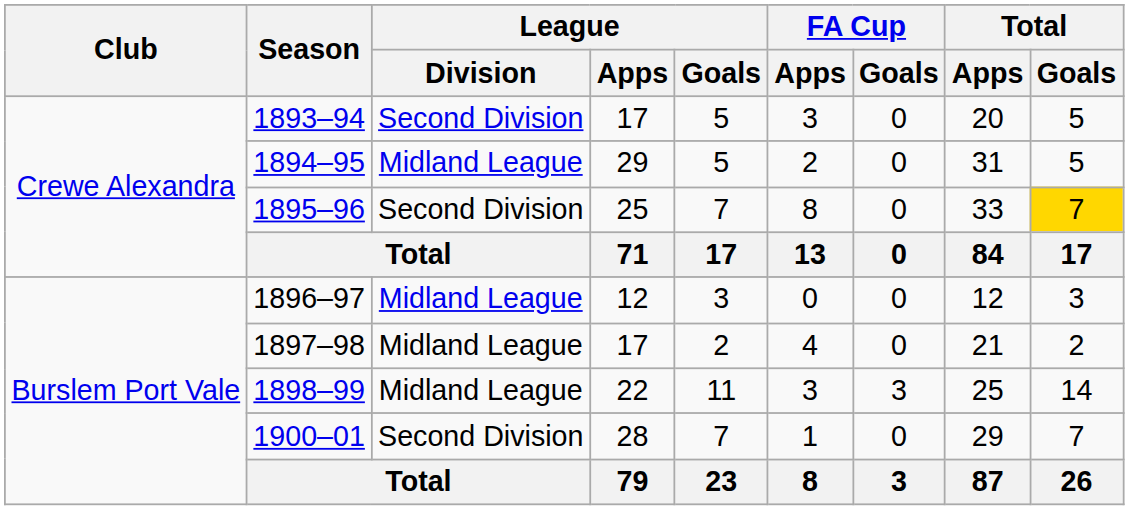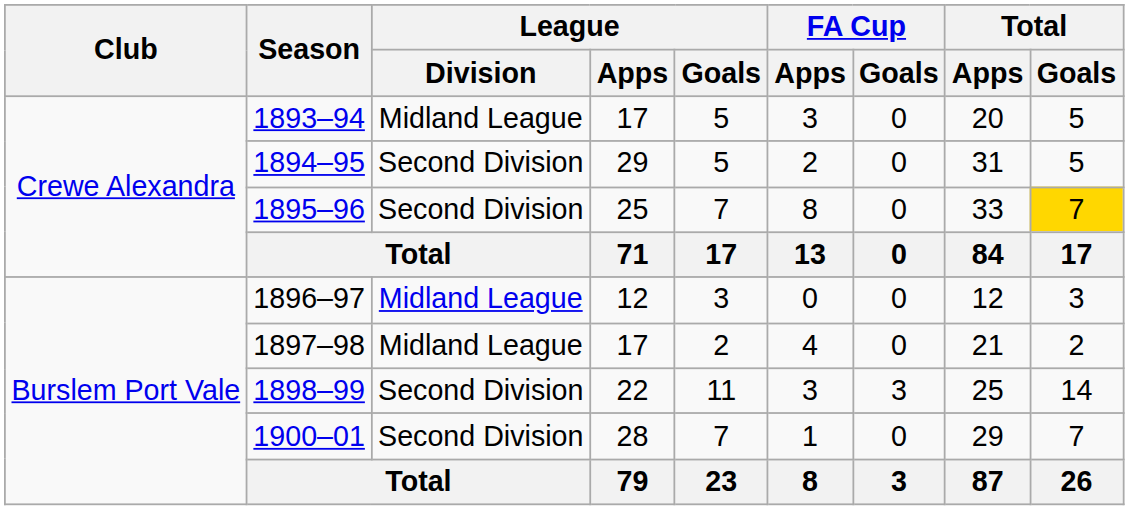 <table class="wikitable" style="text-align:center">
 <tr>
 <th rowspan="2">Club</th>
 <th rowspan="2">Season</th>
 <th colspan="3">League</th>
 <th colspan="2"><a href='#'>FA Cup</a></th>
 <th colspan="2">Total</th>
 </tr>
 <tr>
 <th>Division</th>
 <th>Apps</th>
 <th>Goals</th>
 <th>Apps</th>
 <th>Goals</th>
 <th>Apps</th>
 <th>Goals</th>
 </tr>
 <tr>
 <td rowspan="4"><a href='#'>Crewe Alexandra</a></td>
 <td><a href='#'>1893–94</a></td>
-<td><a href='#'>Second Division</a></td>
+<td>Midland League</td>
 <td>17</td>
 <td>5</td>
 <td>3</td>
 <td>0</td>
 <td>20</td>
 <td>5</td>
 </tr>
 <tr>
 <td><a href='#'>1894–95</a></td>
-<td><a href='#'>Midland League</a></td>
+<td>Second Division</td>
 <td>29</td>
 <td>5</td>
 <td>2</td>
 <td>0</td>
 <td>31</td>
 <td>5</td>
 </tr>
 <tr>
 <td><a href='#'>1895–96</a></td>
 <td>Second Division</td>
 <td>25</td>
 <td>7</td>
 <td>8</td>
 <td>0</td>
 <td>33</td>
 <td style="background: gold;">7</td>
 </tr>
 <tr>
 <th colspan="2">Total</th>
 <th>71</th>
 <th>17</th>
 <th>13</th>
 <th>0</th>
 <th>84</th>
 <th>17</th>
 </tr>
 <tr>
 <td rowspan="5"><a href='#'>Burslem Port Vale</a></td>
 <td>1896–97</td>
 <td><a href='#'>Midland League</a></td>
 <td>12</td>
 <td>3</td>
 <td>0</td>
 <td>0</td>
 <td>12</td>
 <td>3</td>
 </tr>
 <tr>
 <td>1897–98</td>
 <td>Midland League</td>
 <td>17</td>
 <td>2</td>
 <td>4</td>
 <td>0</td>
 <td>21</td>
 <td>2</td>
 </tr>
 <tr>
 <td><a href='#'>1898–99</a></td>
-<td>Midland League</td>
+<td>Second Division</td>
 <td>22</td>
 <td>11</td>
 <td>3</td>
 <td>3</td>
 <td>25</td>
 <td>14</td>
 </tr>
 <tr>
 <td><a href='#'>1900–01</a></td>
 <td>Second Division</td>
 <td>28</td>
 <td>7</td>
 <td>1</td>
 <td>0</td>
 <td>29</td>
 <td>7</td>
 </tr>
 <tr>
 <th colspan="2">Total</th>
 <th>79</th>
 <th>23</th>
 <th>8</th>
 <th>3</th>
 <th>87</th>
 <th>26</th>
 </tr>
 </table>
